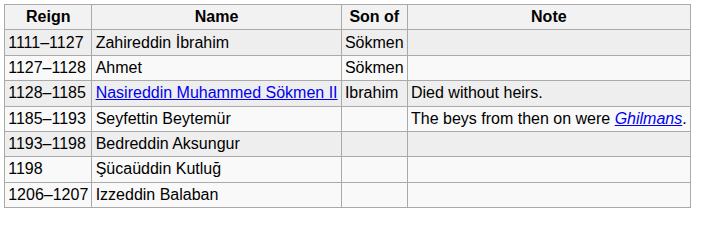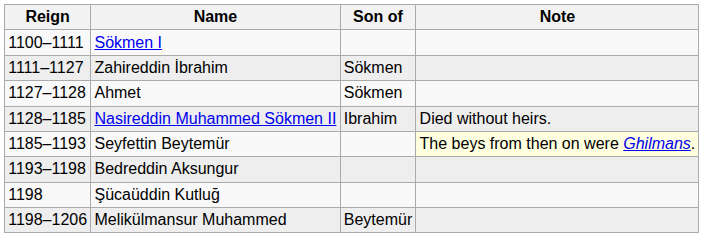 <table class="wikitable">
 <tr>
 <th>Reign</th>
 <th>Name</th>
 <th>Son of</th>
 <th>Note</th>
+</tr>
+<tr>
+<td>1100–1111</td>
+<td><a href='#'>Sökmen I</a></td>
+<td></td>
+<td></td>
 </tr>
 <tr bgcolor="#eeeeee">
 <td>1111–1127</td>
 <td>Zahireddin İbrahim</td>
 <td>Sökmen</td>
 <td></td>
 </tr>
 <tr>
 <td>1127–1128</td>
 <td>Ahmet</td>
 <td>Sökmen</td>
 <td></td>
 </tr>
 <tr bgcolor="#eeeeee">
 <td>1128–1185</td>
 <td><a href='#'>Nasireddin Muhammed Sökmen II</a></td>
 <td>Ibrahim</td>
 <td>Died without heirs.</td>
 </tr>
 <tr>
 <td>1185–1193</td>
 <td>Seyfettin Beytemür</td>
 <td></td>
-<td>The beys from then on were <em><a href='#'>Ghilmans</a></em>.</td>
+<td style="background: lightyellow;">The beys from then on were <em><a href='#'>Ghilmans</a></em>.</td>
 </tr>
 <tr bgcolor="#eeeeee">
 <td>1193–1198</td>
 <td>Bedreddin Aksungur</td>
 <td></td>
 <td></td>
 </tr>
 <tr>
 <td>1198</td>
 <td>Şücaüddin Kutluğ</td>
 <td></td>
 <td></td>
 </tr>
-<tr>
-<td>1206–1207</td>
-<td>Izzeddin Balaban</td>
-<td></td>
+<tr bgcolor="#eeeeee">
+<td>1198–1206</td>
+<td>Melikülmansur Muhammed</td>
+<td>Beytemür</td>
 <td></td>
 </tr>
 </table>
